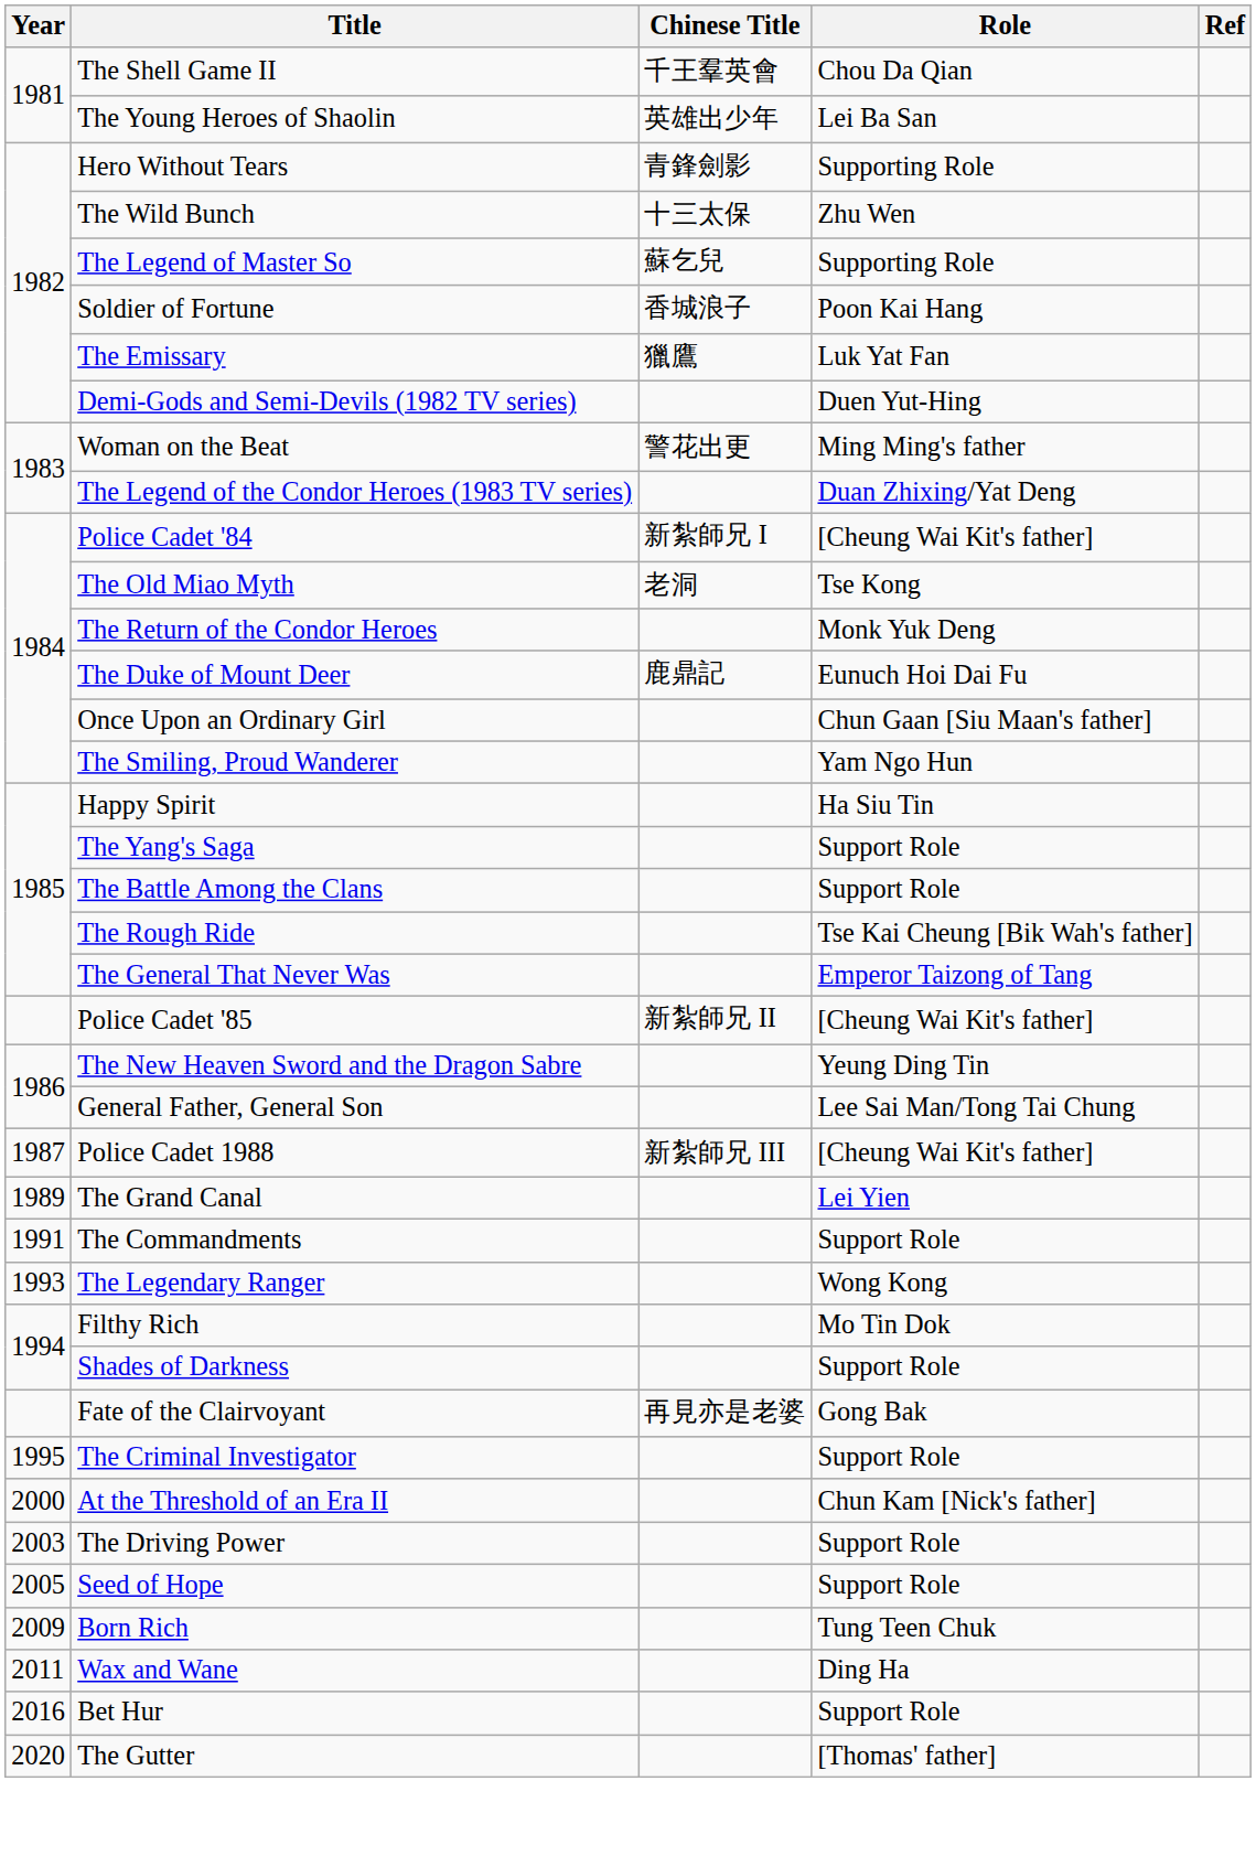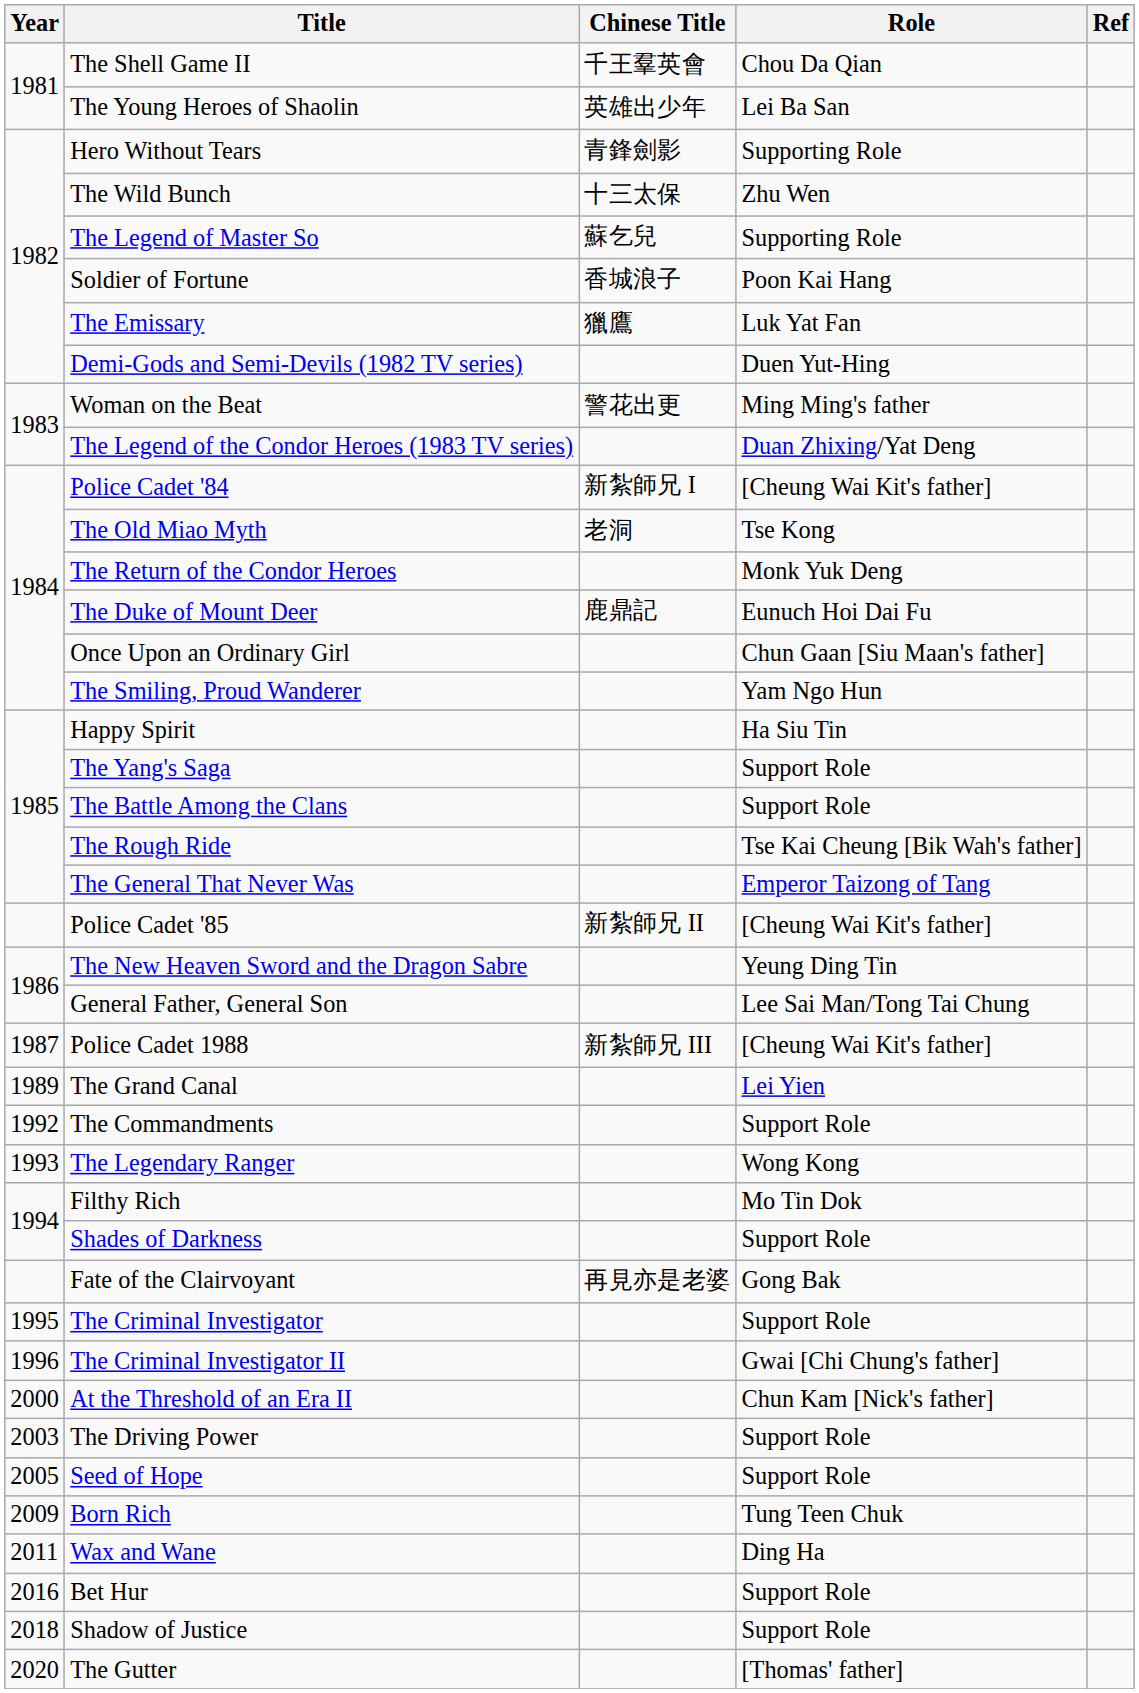 <table class="wikitable">
 <tr>
 <th>Year</th>
 <th>Title</th>
 <th>Chinese Title</th>
 <th>Role</th>
 <th>Ref</th>
 </tr>
 <tr>
 <td rowspan="2">1981</td>
 <td>The Shell Game II</td>
 <td>千王羣英會</td>
 <td>Chou Da Qian</td>
 <td></td>
 </tr>
 <tr>
 <td>The Young Heroes of Shaolin</td>
 <td>英雄出少年</td>
 <td>Lei Ba San</td>
 <td></td>
 </tr>
 <tr>
 <td rowspan="6">1982</td>
 <td>Hero Without Tears</td>
 <td>青鋒劍影</td>
 <td>Supporting Role</td>
 <td></td>
 </tr>
 <tr>
 <td>The Wild Bunch</td>
 <td>十三太保</td>
 <td>Zhu Wen</td>
 <td></td>
 </tr>
 <tr>
 <td><a href='#'>The Legend of Master So</a></td>
 <td>蘇乞兒</td>
 <td>Supporting Role</td>
 <td></td>
 </tr>
 <tr>
 <td>Soldier of Fortune</td>
 <td>香城浪子</td>
 <td>Poon Kai Hang</td>
 <td></td>
 </tr>
 <tr>
 <td><a href='#'>The Emissary</a></td>
 <td>獵鷹</td>
 <td>Luk Yat Fan</td>
 <td></td>
 </tr>
 <tr>
 <td><a href='#'>Demi-Gods and Semi-Devils (1982 TV series)</a></td>
 <td></td>
 <td>Duen Yut-Hing</td>
 </tr>
 <tr>
 <td rowspan="2">1983</td>
 <td>Woman on the Beat</td>
 <td>警花出更</td>
 <td>Ming Ming's father</td>
 <td></td>
 </tr>
 <tr>
 <td><a href='#'>The Legend of the Condor Heroes (1983 TV series)</a></td>
 <td></td>
 <td><a href='#'>Duan Zhixing</a>/Yat Deng</td>
 </tr>
 <tr>
 <td rowspan="6">1984</td>
 <td><a href='#'>Police Cadet '84</a></td>
 <td>新紮師兄 I</td>
 <td>[Cheung Wai Kit's father]</td>
 <td></td>
 </tr>
 <tr>
 <td><a href='#'>The Old Miao Myth</a></td>
 <td>老洞</td>
 <td>Tse Kong</td>
 <td></td>
 </tr>
 <tr>
 <td><a href='#'>The Return of the Condor Heroes</a></td>
 <td></td>
 <td>Monk Yuk Deng</td>
 <td></td>
 </tr>
 <tr>
 <td><a href='#'>The Duke of Mount Deer</a></td>
 <td>鹿鼎記</td>
 <td>Eunuch Hoi Dai Fu</td>
 <td></td>
 </tr>
 <tr>
 <td>Once Upon an Ordinary Girl</td>
 <td></td>
 <td>Chun Gaan [Siu Maan's father]</td>
 <td></td>
 </tr>
 <tr>
 <td><a href='#'>The Smiling, Proud Wanderer</a></td>
 <td></td>
 <td>Yam Ngo Hun</td>
 <td></td>
 </tr>
 <tr>
 <td rowspan="5">1985</td>
 <td>Happy Spirit</td>
 <td></td>
 <td>Ha Siu Tin</td>
 <td></td>
 </tr>
 <tr>
 <td><a href='#'>The Yang's Saga</a></td>
 <td></td>
 <td>Support Role</td>
 <td></td>
 </tr>
 <tr>
 <td><a href='#'>The Battle Among the Clans</a></td>
 <td></td>
 <td>Support Role</td>
 <td></td>
 </tr>
 <tr>
 <td><a href='#'>The Rough Ride</a></td>
 <td></td>
 <td>Tse Kai Cheung [Bik Wah's father]</td>
 <td></td>
 </tr>
 <tr>
 <td><a href='#'>The General That Never Was</a></td>
 <td></td>
 <td><a href='#'>Emperor Taizong of Tang</a></td>
 <td></td>
 </tr>
 <tr>
 <td></td>
 <td>Police Cadet '85</td>
 <td>新紮師兄 II</td>
 <td>[Cheung Wai Kit's father]</td>
 <td></td>
 </tr>
 <tr>
 <td rowspan="2">1986</td>
 <td><a href='#'>The New Heaven Sword and the Dragon Sabre</a></td>
 <td></td>
 <td>Yeung Ding Tin</td>
 <td></td>
 </tr>
 <tr>
 <td>General Father, General Son</td>
 <td></td>
 <td>Lee Sai Man/Tong Tai Chung</td>
 <td></td>
 </tr>
 <tr>
 <td>1987</td>
 <td>Police Cadet 1988</td>
 <td>新紮師兄 III</td>
 <td>[Cheung Wai Kit's father]</td>
 <td></td>
 </tr>
 <tr>
 <td>1989</td>
 <td>The Grand Canal</td>
 <td></td>
 <td><a href='#'>Lei Yien</a></td>
 </tr>
 <tr>
-<td>1991</td>
+<td>1992</td>
 <td>The Commandments</td>
 <td></td>
 <td>Support Role</td>
 <td></td>
 </tr>
 <tr>
 <td>1993</td>
 <td><a href='#'>The Legendary Ranger</a></td>
 <td></td>
 <td>Wong Kong</td>
 <td></td>
 </tr>
 <tr>
 <td rowspan="2">1994</td>
 <td>Filthy Rich</td>
 <td></td>
 <td>Mo Tin Dok</td>
 <td></td>
 </tr>
 <tr>
 <td><a href='#'>Shades of Darkness</a></td>
 <td></td>
 <td>Support Role</td>
 <td></td>
 </tr>
 <tr>
 <td></td>
 <td>Fate of the Clairvoyant</td>
 <td>再見亦是老婆</td>
 <td>Gong Bak</td>
 <td></td>
 </tr>
 <tr>
 <td>1995</td>
 <td><a href='#'>The Criminal Investigator</a></td>
 <td></td>
 <td>Support Role</td>
+<td></td>
+</tr>
+<tr>
+<td>1996</td>
+<td><a href='#'>The Criminal Investigator II</a></td>
+<td></td>
+<td>Gwai [Chi Chung's father]</td>
 <td></td>
 </tr>
 <tr>
 <td>2000</td>
 <td><a href='#'>At the Threshold of an Era II</a></td>
 <td></td>
 <td>Chun Kam [Nick's father]</td>
 <td></td>
 </tr>
 <tr>
 <td>2003</td>
 <td>The Driving Power</td>
 <td></td>
 <td>Support Role</td>
 <td></td>
 </tr>
 <tr>
 <td>2005</td>
 <td><a href='#'>Seed of Hope</a></td>
 <td></td>
 <td>Support Role</td>
 <td></td>
 </tr>
 <tr>
 <td>2009</td>
 <td><a href='#'>Born Rich</a></td>
 <td></td>
 <td>Tung Teen Chuk</td>
 <td></td>
 </tr>
 <tr>
 <td>2011</td>
 <td><a href='#'>Wax and Wane</a></td>
 <td></td>
 <td>Ding Ha</td>
 <td></td>
 </tr>
 <tr>
 <td>2016</td>
 <td>Bet Hur</td>
 <td></td>
 <td>Support Role</td>
 <td></td>
 </tr>
 <tr>
+<td>2018</td>
+<td>Shadow of Justice</td>
+<td></td>
+<td>Support Role</td>
+<td></td>
+</tr>
+<tr>
 <td>2020</td>
 <td>The Gutter</td>
 <td></td>
 <td>[Thomas' father]</td>
 <td></td>
 </tr>
 </table>
